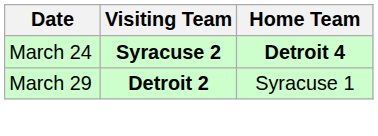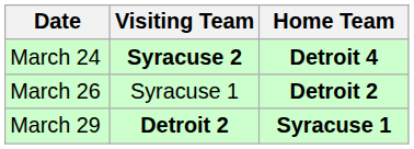 <table class="wikitable">
 <tr>
 <th width="26%">Date</th>
 <th width="37%">Visiting Team</th>
 <th width="37%">Home Team</th>
 </tr>
 <tr align="center" bgcolor="#CCFFCC">
 <td align="left">March 24</td>
 <td><strong>Syracuse 2</strong></td>
 <td><strong>Detroit 4</strong></td>
 </tr>
 <tr align="center" bgcolor="#CCFFCC">
+<td align="left">March 26</td>
+<td>Syracuse 1</td>
+<td><strong>Detroit 2</strong></td>
+</tr>
+<tr align="center" bgcolor="#CCFFCC">
 <td align="left">March 29</td>
 <td><strong>Detroit 2</strong></td>
-<td>Syracuse 1</td>
+<td><strong>Syracuse 1</strong></td>
 </tr>
 </table>
